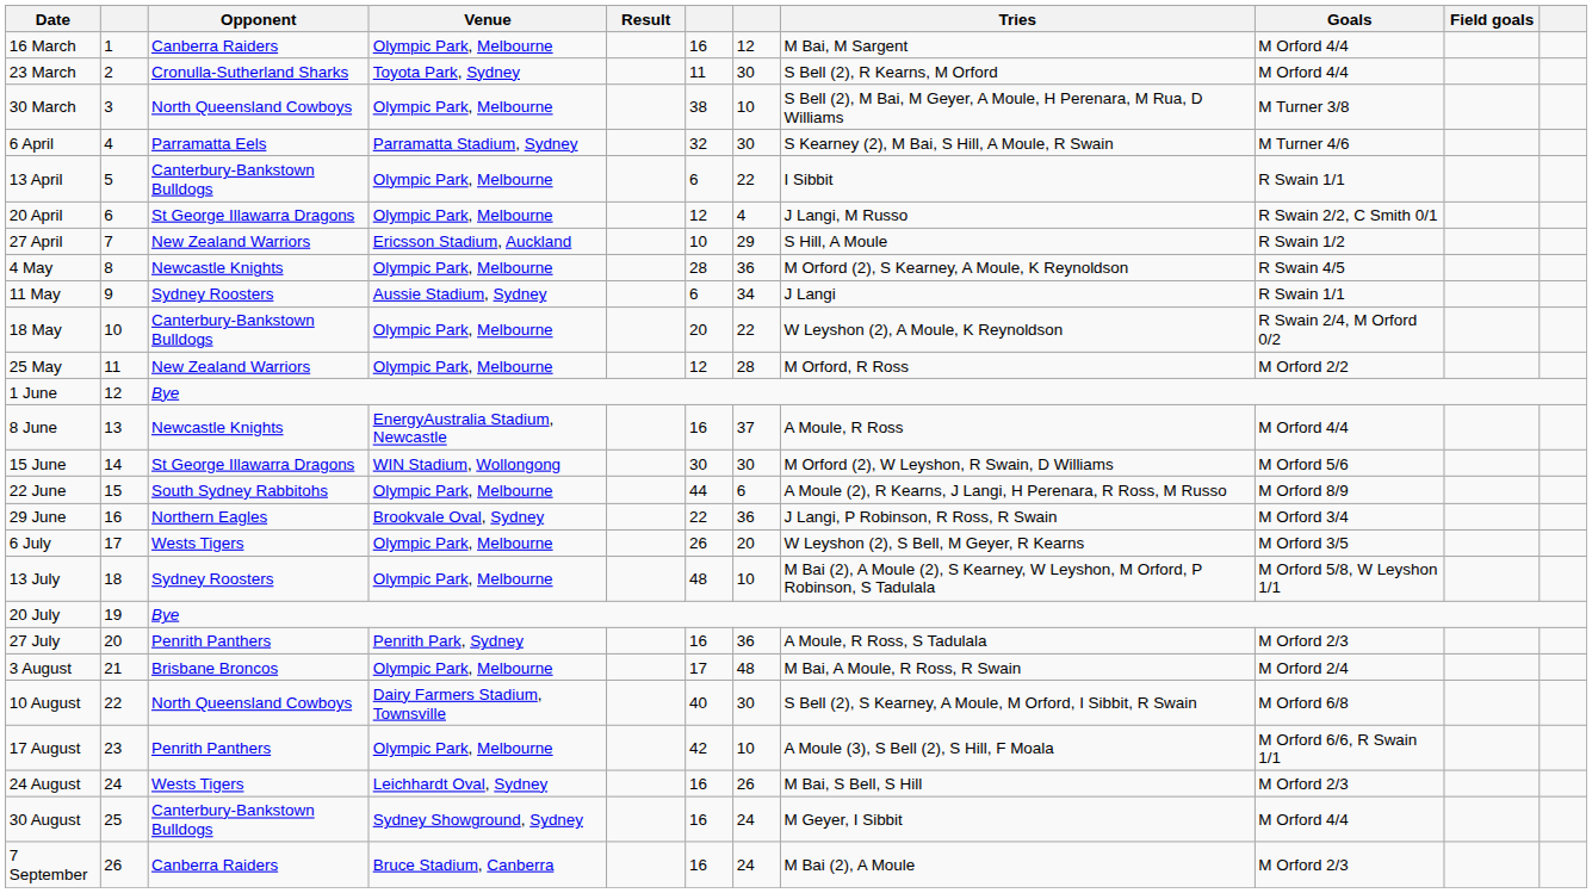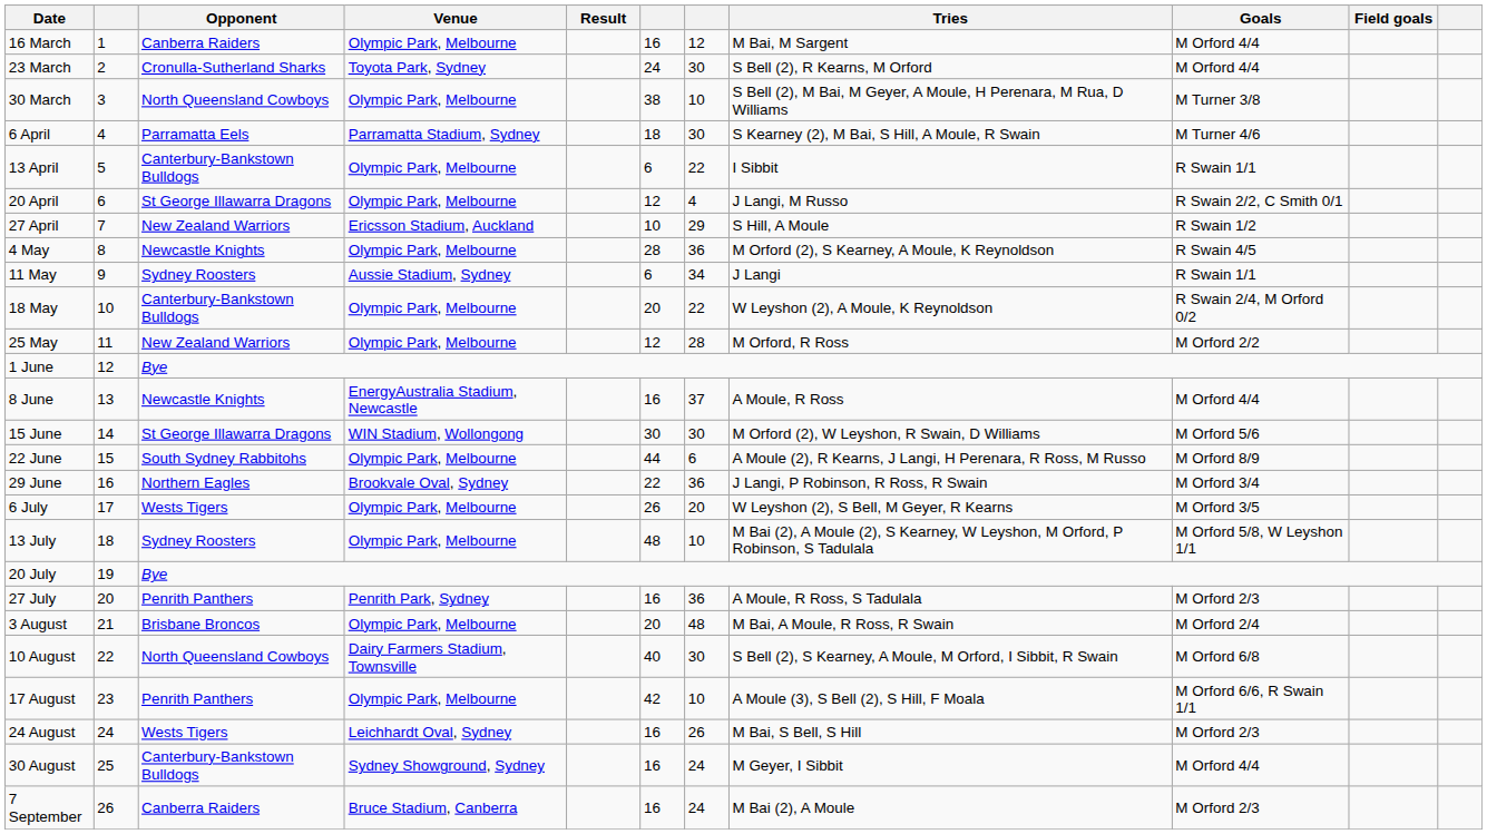 <table class="wikitable"  style="font-size:80%; width:100%;">
 <tr>
 <th width="6%">Date</th>
 <th width="3%"></th>
 <th width="14%">Opponent</th>
 <th width="15%">Venue</th>
 <th width="5%">Result</th>
 <th width="3%"></th>
 <th width="3%"></th>
 <th width="30%">Tries</th>
 <th width="12%">Goals</th>
 <th width="6%">Field goals</th>
 <th width="3%"></th>
 </tr>
 <tr>
 <td>16 March</td>
 <td>1</td>
 <td> <a href='#'>Canberra Raiders</a></td>
 <td><a href='#'>Olympic Park</a>, <a href='#'>Melbourne</a></td>
 <td></td>
 <td>16</td>
 <td>12</td>
 <td>M Bai, M Sargent</td>
 <td>M Orford 4/4</td>
 <td></td>
 <td></td>
 </tr>
 <tr>
 <td>23 March</td>
 <td>2</td>
 <td> <a href='#'>Cronulla-Sutherland Sharks</a></td>
 <td><a href='#'>Toyota Park</a>, <a href='#'>Sydney</a></td>
 <td></td>
-<td>11</td>
+<td>24</td>
 <td>30</td>
 <td>S Bell (2), R Kearns, M Orford</td>
 <td>M Orford 4/4</td>
 <td></td>
 <td></td>
 </tr>
 <tr>
 <td>30 March</td>
 <td>3</td>
 <td> <a href='#'>North Queensland Cowboys</a></td>
 <td><a href='#'>Olympic Park</a>, <a href='#'>Melbourne</a></td>
 <td></td>
 <td>38</td>
 <td>10</td>
 <td>S Bell (2), M Bai, M Geyer, A Moule, H Perenara, M Rua, D Williams</td>
 <td>M Turner 3/8</td>
 <td></td>
 <td></td>
 </tr>
 <tr>
 <td>6 April</td>
 <td>4</td>
 <td> <a href='#'>Parramatta Eels</a></td>
 <td><a href='#'>Parramatta Stadium</a>, <a href='#'>Sydney</a></td>
 <td></td>
-<td>32</td>
+<td>18</td>
 <td>30</td>
 <td>S Kearney (2), M Bai, S Hill, A Moule, R Swain</td>
 <td>M Turner 4/6</td>
 <td></td>
 <td></td>
 </tr>
 <tr>
 <td>13 April</td>
 <td>5</td>
 <td> <a href='#'>Canterbury-Bankstown Bulldogs</a></td>
 <td><a href='#'>Olympic Park</a>, <a href='#'>Melbourne</a></td>
 <td></td>
 <td>6</td>
 <td>22</td>
 <td>I Sibbit</td>
 <td>R Swain 1/1</td>
 <td></td>
 <td></td>
 </tr>
 <tr>
 <td>20 April</td>
 <td>6</td>
 <td> <a href='#'>St George Illawarra Dragons</a></td>
 <td><a href='#'>Olympic Park</a>, <a href='#'>Melbourne</a></td>
 <td></td>
 <td>12</td>
 <td>4</td>
 <td>J Langi, M Russo</td>
 <td>R Swain 2/2, C Smith 0/1</td>
 <td></td>
 <td></td>
 </tr>
 <tr>
 <td>27 April</td>
 <td>7</td>
 <td> <a href='#'>New Zealand Warriors</a></td>
 <td><a href='#'>Ericsson Stadium</a>, <a href='#'>Auckland</a></td>
 <td></td>
 <td>10</td>
 <td>29</td>
 <td>S Hill, A Moule</td>
 <td>R Swain 1/2</td>
 <td></td>
 <td></td>
 </tr>
 <tr>
 <td>4 May</td>
 <td>8</td>
 <td> <a href='#'>Newcastle Knights</a></td>
 <td><a href='#'>Olympic Park</a>, <a href='#'>Melbourne</a></td>
 <td></td>
 <td>28</td>
 <td>36</td>
 <td>M Orford (2), S Kearney, A Moule, K Reynoldson</td>
 <td>R Swain 4/5</td>
 <td></td>
 <td></td>
 </tr>
 <tr>
 <td>11 May</td>
 <td>9</td>
 <td> <a href='#'>Sydney Roosters</a></td>
 <td><a href='#'>Aussie Stadium</a>, <a href='#'>Sydney</a></td>
 <td></td>
 <td>6</td>
 <td>34</td>
 <td>J Langi</td>
 <td>R Swain 1/1</td>
 <td></td>
 <td></td>
 </tr>
 <tr>
 <td>18 May</td>
 <td>10</td>
 <td> <a href='#'>Canterbury-Bankstown Bulldogs</a></td>
 <td><a href='#'>Olympic Park</a>, <a href='#'>Melbourne</a></td>
 <td></td>
 <td>20</td>
 <td>22</td>
 <td>W Leyshon (2), A Moule, K Reynoldson</td>
 <td>R Swain 2/4, M Orford 0/2</td>
 <td></td>
 <td></td>
 </tr>
 <tr>
 <td>25 May</td>
 <td>11</td>
 <td> <a href='#'>New Zealand Warriors</a></td>
 <td><a href='#'>Olympic Park</a>, <a href='#'>Melbourne</a></td>
 <td></td>
 <td>12</td>
 <td>28</td>
 <td>M Orford, R Ross</td>
 <td>M Orford 2/2</td>
 <td></td>
 <td></td>
 </tr>
 <tr>
 <td>1 June</td>
 <td>12</td>
 <td colspan="10"><em><a href='#'>Bye</a></em></td>
 </tr>
 <tr>
 <td>8 June</td>
 <td>13</td>
 <td> <a href='#'>Newcastle Knights</a></td>
 <td><a href='#'>EnergyAustralia Stadium</a>, <a href='#'>Newcastle</a></td>
 <td></td>
 <td>16</td>
 <td>37</td>
 <td>A Moule, R Ross</td>
 <td>M Orford 4/4</td>
 <td></td>
 <td></td>
 </tr>
 <tr>
 <td>15 June</td>
 <td>14</td>
 <td> <a href='#'>St George Illawarra Dragons</a></td>
 <td><a href='#'>WIN Stadium</a>, <a href='#'>Wollongong</a></td>
 <td></td>
 <td>30</td>
 <td>30</td>
 <td>M Orford (2), W Leyshon, R Swain, D Williams</td>
 <td>M Orford 5/6</td>
 <td></td>
 <td></td>
 </tr>
 <tr>
 <td>22 June</td>
 <td>15</td>
 <td> <a href='#'>South Sydney Rabbitohs</a></td>
 <td><a href='#'>Olympic Park</a>, <a href='#'>Melbourne</a></td>
 <td></td>
 <td>44</td>
 <td>6</td>
 <td>A Moule (2), R Kearns, J Langi, H Perenara, R Ross, M Russo</td>
 <td>M Orford 8/9</td>
 <td></td>
 <td></td>
 </tr>
 <tr>
 <td>29 June</td>
 <td>16</td>
 <td> <a href='#'>Northern Eagles</a></td>
 <td><a href='#'>Brookvale Oval</a>, <a href='#'>Sydney</a></td>
 <td></td>
 <td>22</td>
 <td>36</td>
 <td>J Langi, P Robinson, R Ross, R Swain</td>
 <td>M Orford 3/4</td>
 <td></td>
 <td></td>
 </tr>
 <tr>
 <td>6 July</td>
 <td>17</td>
 <td> <a href='#'>Wests Tigers</a></td>
 <td><a href='#'>Olympic Park</a>, <a href='#'>Melbourne</a></td>
 <td></td>
 <td>26</td>
 <td>20</td>
 <td>W Leyshon (2), S Bell, M Geyer, R Kearns</td>
 <td>M Orford 3/5</td>
 <td></td>
 <td></td>
 </tr>
 <tr>
 <td>13 July</td>
 <td>18</td>
 <td> <a href='#'>Sydney Roosters</a></td>
 <td><a href='#'>Olympic Park</a>, <a href='#'>Melbourne</a></td>
 <td></td>
 <td>48</td>
 <td>10</td>
 <td>M Bai (2), A Moule (2), S Kearney, W Leyshon, M Orford, P Robinson, S Tadulala</td>
 <td>M Orford 5/8, W Leyshon 1/1</td>
 <td></td>
 <td></td>
 </tr>
 <tr>
 <td>20 July</td>
 <td>19</td>
 <td colspan="10"><em><a href='#'>Bye</a></em></td>
 </tr>
 <tr>
 <td>27 July</td>
 <td>20</td>
 <td> <a href='#'>Penrith Panthers</a></td>
 <td><a href='#'>Penrith Park</a>, <a href='#'>Sydney</a></td>
 <td></td>
 <td>16</td>
 <td>36</td>
 <td>A Moule, R Ross, S Tadulala</td>
 <td>M Orford 2/3</td>
 <td></td>
 <td></td>
 </tr>
 <tr>
 <td>3 August</td>
 <td>21</td>
 <td> <a href='#'>Brisbane Broncos</a></td>
 <td><a href='#'>Olympic Park</a>, <a href='#'>Melbourne</a></td>
 <td></td>
-<td>17</td>
+<td>20</td>
 <td>48</td>
 <td>M Bai, A Moule, R Ross, R Swain</td>
 <td>M Orford 2/4</td>
 <td></td>
 <td></td>
 </tr>
 <tr>
 <td>10 August</td>
 <td>22</td>
 <td> <a href='#'>North Queensland Cowboys</a></td>
 <td><a href='#'>Dairy Farmers Stadium</a>, <a href='#'>Townsville</a></td>
 <td></td>
 <td>40</td>
 <td>30</td>
 <td>S Bell (2), S Kearney, A Moule, M Orford, I Sibbit, R Swain</td>
 <td>M Orford 6/8</td>
 <td></td>
 <td></td>
 </tr>
 <tr>
 <td>17 August</td>
 <td>23</td>
 <td> <a href='#'>Penrith Panthers</a></td>
 <td><a href='#'>Olympic Park</a>, <a href='#'>Melbourne</a></td>
 <td></td>
 <td>42</td>
 <td>10</td>
 <td>A Moule (3), S Bell (2), S Hill, F Moala</td>
 <td>M Orford 6/6, R Swain 1/1</td>
 <td></td>
 <td></td>
 </tr>
 <tr>
 <td>24 August</td>
 <td>24</td>
 <td> <a href='#'>Wests Tigers</a></td>
 <td><a href='#'>Leichhardt Oval</a>, <a href='#'>Sydney</a></td>
 <td></td>
 <td>16</td>
 <td>26</td>
 <td>M Bai, S Bell, S Hill</td>
 <td>M Orford 2/3</td>
 <td></td>
 <td></td>
 </tr>
 <tr>
 <td>30 August</td>
 <td>25</td>
 <td> <a href='#'>Canterbury-Bankstown Bulldogs</a></td>
 <td><a href='#'>Sydney Showground</a>, <a href='#'>Sydney</a></td>
 <td></td>
 <td>16</td>
 <td>24</td>
 <td>M Geyer, I Sibbit</td>
 <td>M Orford 4/4</td>
 <td></td>
 <td></td>
 </tr>
 <tr>
 <td>7 September</td>
 <td>26</td>
 <td> <a href='#'>Canberra Raiders</a></td>
 <td><a href='#'>Bruce Stadium</a>, <a href='#'>Canberra</a></td>
 <td></td>
 <td>16</td>
 <td>24</td>
 <td>M Bai (2), A Moule</td>
 <td>M Orford 2/3</td>
 <td></td>
 <td></td>
 </tr>
 </table>
